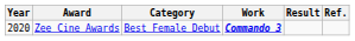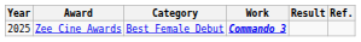 <table class="wikitable">
 <tr>
 <th>Year</th>
 <th>Award</th>
 <th>Category</th>
 <th>Work</th>
 <th>Result</th>
 <th>Ref.</th>
 </tr>
 <tr>
-<td>2020</td>
+<td>2025</td>
 <td><a href='#'>Zee Cine Awards</a></td>
 <td><a href='#'>Best Female Debut</a></td>
 <td><strong><em><a href='#'>Commando 3</a></em></strong></td>
 <td></td>
 <td></td>
 </tr>
 </table>
